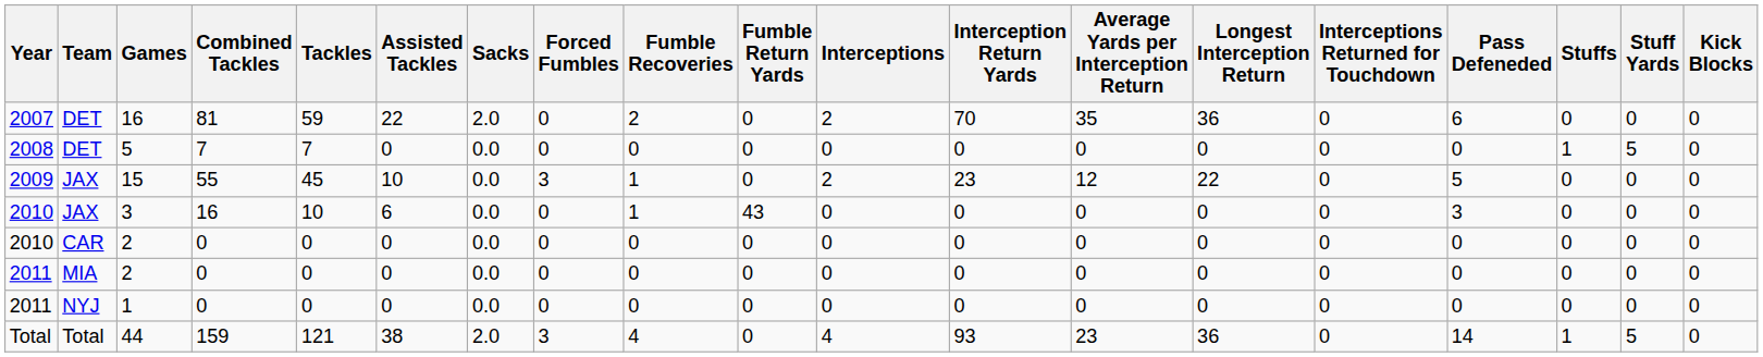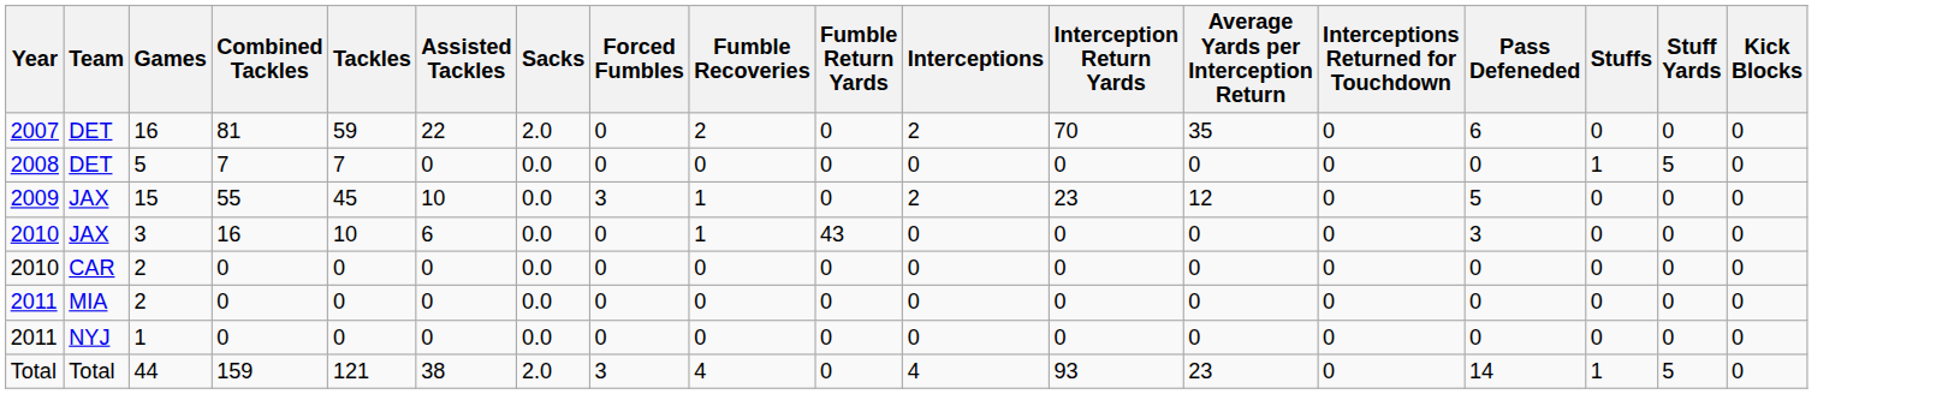 <table class="wikitable">
 <tr>
 <th>Year</th>
 <th>Team</th>
 <th>Games</th>
 <th>Combined Tackles</th>
 <th>Tackles</th>
 <th>Assisted Tackles</th>
 <th>Sacks</th>
 <th>Forced Fumbles</th>
 <th>Fumble Recoveries</th>
 <th>Fumble Return Yards</th>
 <th>Interceptions</th>
 <th>Interception Return Yards</th>
 <th>Average Yards per Interception Return</th>
-<th>Longest Interception Return</th>
 <th>Interceptions Returned for Touchdown</th>
 <th>Pass Defeneded</th>
 <th>Stuffs</th>
 <th>Stuff Yards</th>
 <th>Kick Blocks</th>
 </tr>
 <tr>
 <td><a href='#'>2007</a></td>
 <td><a href='#'>DET</a></td>
 <td>16</td>
 <td>81</td>
 <td>59</td>
 <td>22</td>
 <td>2.0</td>
 <td>0</td>
 <td>2</td>
 <td>0</td>
 <td>2</td>
 <td>70</td>
 <td>35</td>
-<td>36</td>
 <td>0</td>
 <td>6</td>
 <td>0</td>
 <td>0</td>
 <td>0</td>
 </tr>
 <tr>
 <td><a href='#'>2008</a></td>
 <td><a href='#'>DET</a></td>
 <td>5</td>
 <td>7</td>
 <td>7</td>
 <td>0</td>
 <td>0.0</td>
-<td>0</td>
 <td>0</td>
 <td>0</td>
 <td>0</td>
 <td>0</td>
 <td>0</td>
 <td>0</td>
 <td>0</td>
 <td>0</td>
 <td>1</td>
 <td>5</td>
 <td>0</td>
 </tr>
 <tr>
 <td><a href='#'>2009</a></td>
 <td><a href='#'>JAX</a></td>
 <td>15</td>
 <td>55</td>
 <td>45</td>
 <td>10</td>
 <td>0.0</td>
 <td>3</td>
 <td>1</td>
 <td>0</td>
 <td>2</td>
 <td>23</td>
 <td>12</td>
-<td>22</td>
 <td>0</td>
 <td>5</td>
 <td>0</td>
 <td>0</td>
 <td>0</td>
 </tr>
 <tr>
 <td><a href='#'>2010</a></td>
 <td><a href='#'>JAX</a></td>
 <td>3</td>
 <td>16</td>
 <td>10</td>
 <td>6</td>
 <td>0.0</td>
 <td>0</td>
 <td>1</td>
 <td>43</td>
 <td>0</td>
 <td>0</td>
 <td>0</td>
 <td>0</td>
-<td>0</td>
 <td>3</td>
 <td>0</td>
 <td>0</td>
 <td>0</td>
 </tr>
 <tr>
 <td>2010</td>
 <td><a href='#'>CAR</a></td>
 <td>2</td>
 <td>0</td>
 <td>0</td>
 <td>0</td>
 <td>0.0</td>
-<td>0</td>
 <td>0</td>
 <td>0</td>
 <td>0</td>
 <td>0</td>
 <td>0</td>
 <td>0</td>
 <td>0</td>
 <td>0</td>
 <td>0</td>
 <td>0</td>
 <td>0</td>
 </tr>
 <tr>
 <td><a href='#'>2011</a></td>
 <td><a href='#'>MIA</a></td>
 <td>2</td>
 <td>0</td>
 <td>0</td>
 <td>0</td>
 <td>0.0</td>
 <td>0</td>
 <td>0</td>
 <td>0</td>
 <td>0</td>
 <td>0</td>
 <td>0</td>
 <td>0</td>
 <td>0</td>
 <td>0</td>
 <td>0</td>
 <td>0</td>
-<td>0</td>
 </tr>
 <tr>
 <td>2011</td>
 <td><a href='#'>NYJ</a></td>
 <td>1</td>
 <td>0</td>
 <td>0</td>
 <td>0</td>
 <td>0.0</td>
-<td>0</td>
 <td>0</td>
 <td>0</td>
 <td>0</td>
 <td>0</td>
 <td>0</td>
 <td>0</td>
 <td>0</td>
 <td>0</td>
 <td>0</td>
 <td>0</td>
 <td>0</td>
 </tr>
 <tr>
 <td>Total</td>
 <td>Total</td>
 <td>44</td>
 <td>159</td>
 <td>121</td>
 <td>38</td>
 <td>2.0</td>
 <td>3</td>
 <td>4</td>
 <td>0</td>
 <td>4</td>
 <td>93</td>
 <td>23</td>
-<td>36</td>
 <td>0</td>
 <td>14</td>
 <td>1</td>
 <td>5</td>
 <td>0</td>
 </tr>
 </table>
